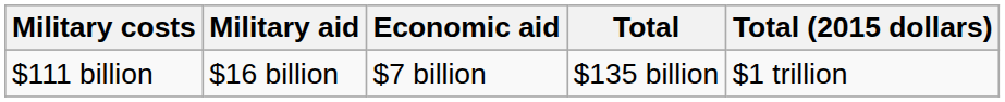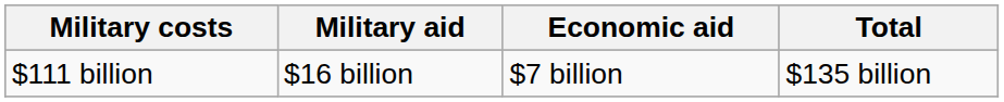 <table class="wikitable floatright" style="width: 35%;">
 <tr>
 <th>Military costs</th>
 <th>Military aid</th>
 <th>Economic aid</th>
 <th>Total</th>
-<th>Total (2015 dollars)</th>
 </tr>
 <tr>
 <td>$111 billion</td>
 <td>$16 billion</td>
 <td>$7 billion</td>
 <td>$135 billion</td>
-<td>$1 trillion</td>
 </tr>
 </table>
